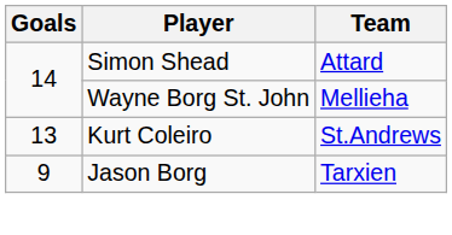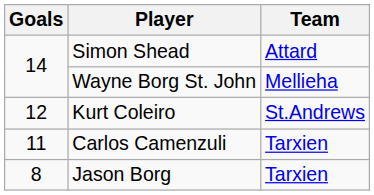 <table class="wikitable">
 <tr>
 <th>Goals</th>
 <th>Player</th>
 <th>Team</th>
 </tr>
 <tr>
 <td rowspan="2" align=center>14</td>
 <td> Simon Shead</td>
 <td><a href='#'>Attard</a></td>
 </tr>
 <tr>
 <td> Wayne Borg St. John</td>
 <td><a href='#'>Mellieha</a></td>
 </tr>
 <tr>
-<td align=center>13</td>
+<td align=center>12</td>
 <td> Kurt Coleiro</td>
 <td><a href='#'>St.Andrews</a></td>
 </tr>
 <tr>
-<td align=center>9</td>
+<td align=center>11</td>
+<td> Carlos Camenzuli</td>
+<td><a href='#'>Tarxien</a></td>
+</tr>
+<tr>
+<td align=center>8</td>
 <td> Jason Borg</td>
 <td><a href='#'>Tarxien</a></td>
 </tr>
 </table>
